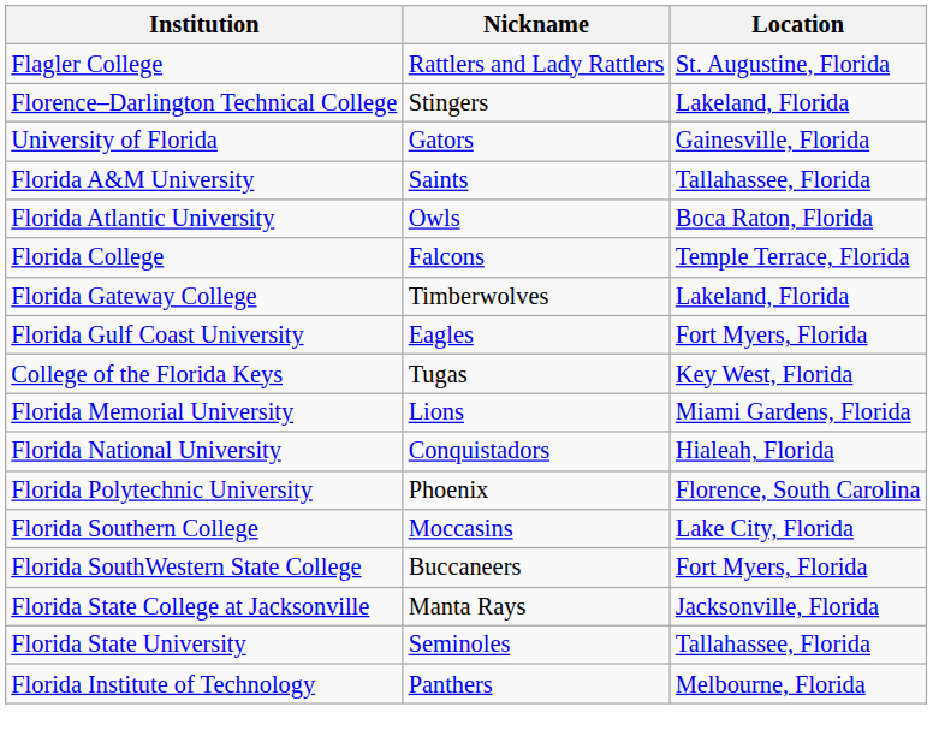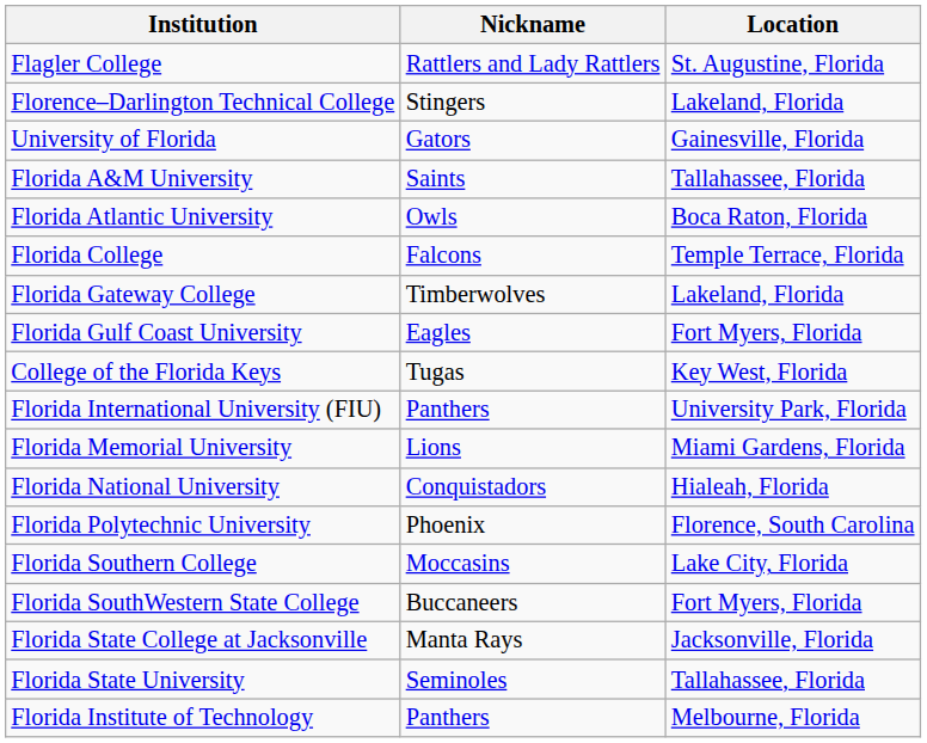 <table class="wikitable">
 <tr>
 <th>Institution</th>
 <th>Nickname</th>
 <th>Location</th>
 </tr>
 <tr>
 <td><a href='#'>Flagler College</a></td>
 <td><a href='#'>Rattlers and Lady Rattlers</a></td>
 <td><a href='#'>St. Augustine, Florida</a></td>
 </tr>
 <tr>
 <td><a href='#'>Florence–Darlington Technical College</a></td>
 <td>Stingers</td>
 <td><a href='#'>Lakeland, Florida</a></td>
 </tr>
 <tr>
 <td><a href='#'>University of Florida</a></td>
 <td><a href='#'>Gators</a></td>
 <td><a href='#'>Gainesville, Florida</a></td>
 </tr>
 <tr>
 <td><a href='#'>Florida A&M University</a></td>
 <td><a href='#'>Saints</a></td>
 <td><a href='#'>Tallahassee, Florida</a></td>
 </tr>
 <tr>
 <td><a href='#'>Florida Atlantic University</a></td>
 <td><a href='#'>Owls</a></td>
 <td><a href='#'>Boca Raton, Florida</a></td>
 </tr>
 <tr>
 <td><a href='#'>Florida College</a></td>
 <td><a href='#'>Falcons</a></td>
 <td><a href='#'>Temple Terrace, Florida</a></td>
 </tr>
 <tr>
 <td><a href='#'>Florida Gateway College</a></td>
 <td>Timberwolves</td>
 <td><a href='#'>Lakeland, Florida</a></td>
 </tr>
 <tr>
 <td><a href='#'>Florida Gulf Coast University</a></td>
 <td><a href='#'>Eagles</a></td>
 <td><a href='#'>Fort Myers, Florida</a></td>
 </tr>
 <tr>
 <td><a href='#'>College of the Florida Keys</a></td>
 <td>Tugas</td>
 <td><a href='#'>Key West, Florida</a></td>
 </tr>
 <tr>
+<td><a href='#'>Florida International University</a> (FIU)</td>
+<td><a href='#'>Panthers</a></td>
+<td><a href='#'>University Park, Florida</a></td>
+</tr>
+<tr>
 <td><a href='#'>Florida Memorial University</a></td>
 <td><a href='#'>Lions</a></td>
 <td><a href='#'>Miami Gardens, Florida</a></td>
 </tr>
 <tr>
 <td><a href='#'>Florida National University</a></td>
 <td><a href='#'>Conquistadors</a></td>
 <td><a href='#'>Hialeah, Florida</a></td>
 </tr>
 <tr>
 <td><a href='#'>Florida Polytechnic University</a></td>
 <td>Phoenix</td>
 <td><a href='#'>Florence, South Carolina</a></td>
 </tr>
 <tr>
 <td><a href='#'>Florida Southern College</a></td>
 <td><a href='#'>Moccasins</a></td>
 <td><a href='#'>Lake City, Florida</a></td>
 </tr>
 <tr>
 <td><a href='#'>Florida SouthWestern State College</a></td>
 <td>Buccaneers</td>
 <td><a href='#'>Fort Myers, Florida</a></td>
 </tr>
 <tr>
 <td><a href='#'>Florida State College at Jacksonville</a></td>
 <td>Manta Rays</td>
 <td><a href='#'>Jacksonville, Florida</a></td>
 </tr>
 <tr>
 <td><a href='#'>Florida State University</a></td>
 <td><a href='#'>Seminoles</a></td>
 <td><a href='#'>Tallahassee, Florida</a></td>
 </tr>
 <tr>
 <td><a href='#'>Florida Institute of Technology</a></td>
 <td><a href='#'>Panthers</a></td>
 <td><a href='#'>Melbourne, Florida</a></td>
 </tr>
 </table>
